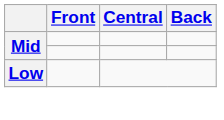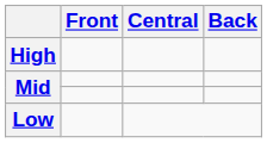 <table class="wikitable" style="text-align:center">
 <tr>
 <th></th>
 <th><a href='#'>Front</a></th>
 <th><a href='#'>Central</a></th>
 <th><a href='#'>Back</a></th>
+</tr>
+<tr align="center">
+<th><a href='#'>High</a></th>
+<td></td>
+<td></td>
+<td></td>
 </tr>
 <tr align="center">
 <th rowspan="2"><a href='#'>Mid</a></th>
 <td></td>
 <td></td>
 <td></td>
 </tr>
 <tr>
 <td></td>
 <td></td>
 <td></td>
 </tr>
 <tr align="center">
 <th><a href='#'>Low</a></th>
 <td></td>
 <td colspan="2"></td>
 </tr>
 </table>
